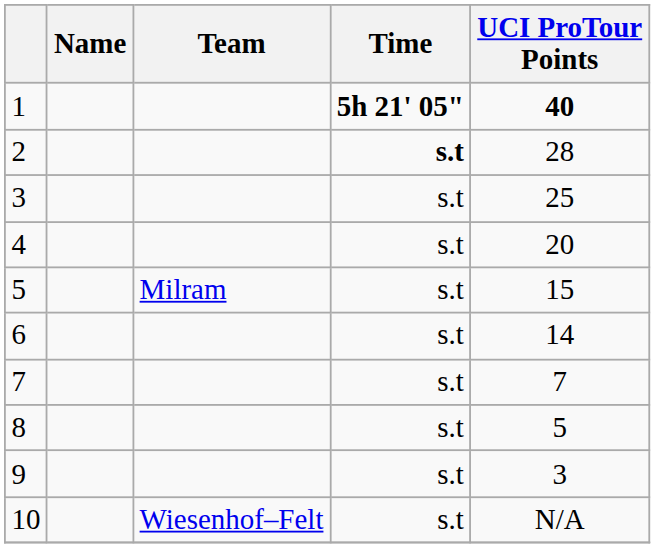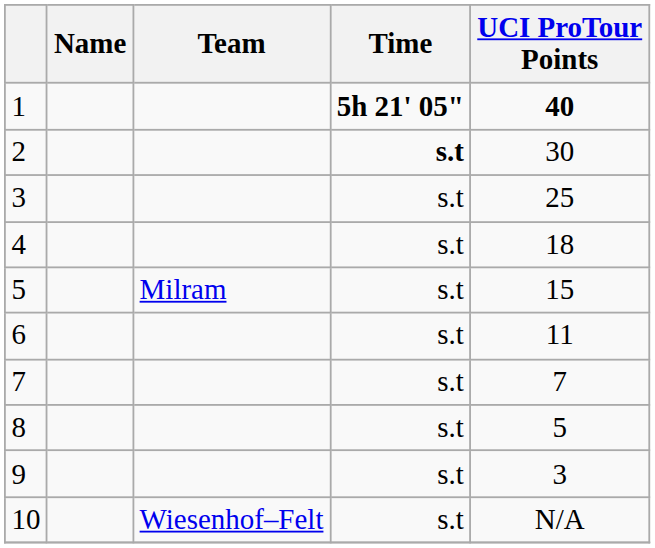 <table class="wikitable">
 <tr>
 <th></th>
 <th>Name</th>
 <th>Team</th>
 <th>Time</th>
 <th><a href='#'>UCI ProTour</a><br>Points</th>
 </tr>
 <tr>
 <td>1</td>
 <td><strong></strong></td>
 <td><strong></strong></td>
 <td align=right><strong>5h 21' 05"</strong></td>
 <td align="center"><strong>40</strong></td>
 </tr>
 <tr>
 <td>2</td>
 <td></td>
 <td></td>
 <td align=right><strong>s.t</strong></td>
-<td align="center">28</td>
+<td align="center">30</td>
 </tr>
 <tr>
 <td>3</td>
 <td></td>
 <td></td>
 <td align=right>s.t</td>
 <td align="center">25</td>
 </tr>
 <tr>
 <td>4</td>
 <td></td>
 <td></td>
 <td align=right>s.t</td>
-<td align="center">20</td>
+<td align="center">18</td>
 </tr>
 <tr>
 <td>5</td>
 <td></td>
 <td><a href='#'>Milram</a></td>
 <td align=right>s.t</td>
 <td align="center">15</td>
 </tr>
 <tr>
 <td>6</td>
 <td></td>
 <td></td>
 <td align=right>s.t</td>
-<td align="center">14</td>
+<td align="center">11</td>
 </tr>
 <tr>
 <td>7</td>
 <td></td>
 <td></td>
 <td align=right>s.t</td>
 <td align="center">7</td>
 </tr>
 <tr>
 <td>8</td>
 <td></td>
 <td></td>
 <td align=right>s.t</td>
 <td align="center">5</td>
 </tr>
 <tr>
 <td>9</td>
 <td></td>
 <td></td>
 <td align=right>s.t</td>
 <td align="center">3</td>
 </tr>
 <tr>
 <td>10</td>
 <td></td>
 <td><a href='#'>Wiesenhof–Felt</a></td>
 <td align=right>s.t</td>
 <td align="center">N/A</td>
 </tr>
 <tr>
 </tr>
 </table>
